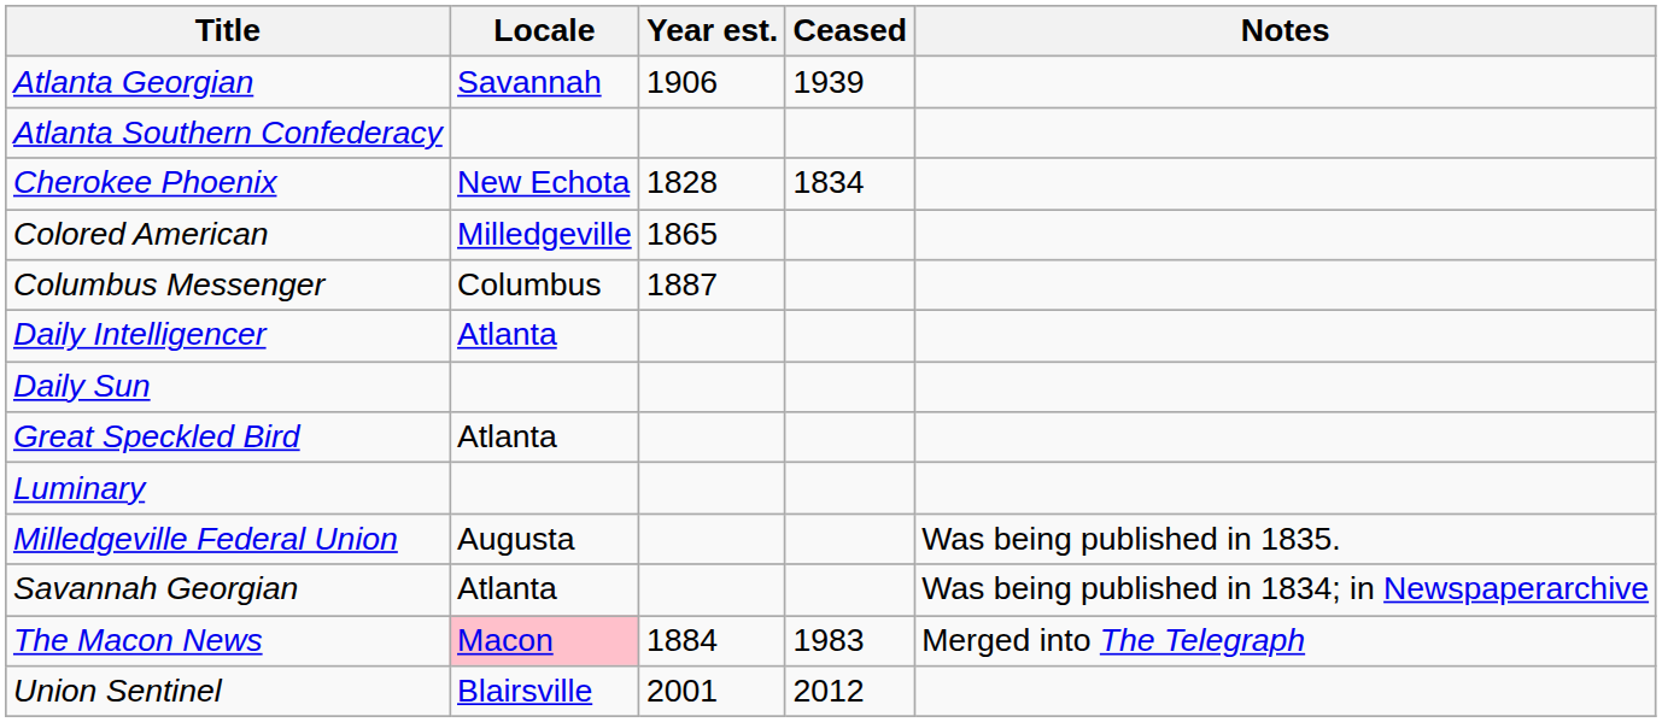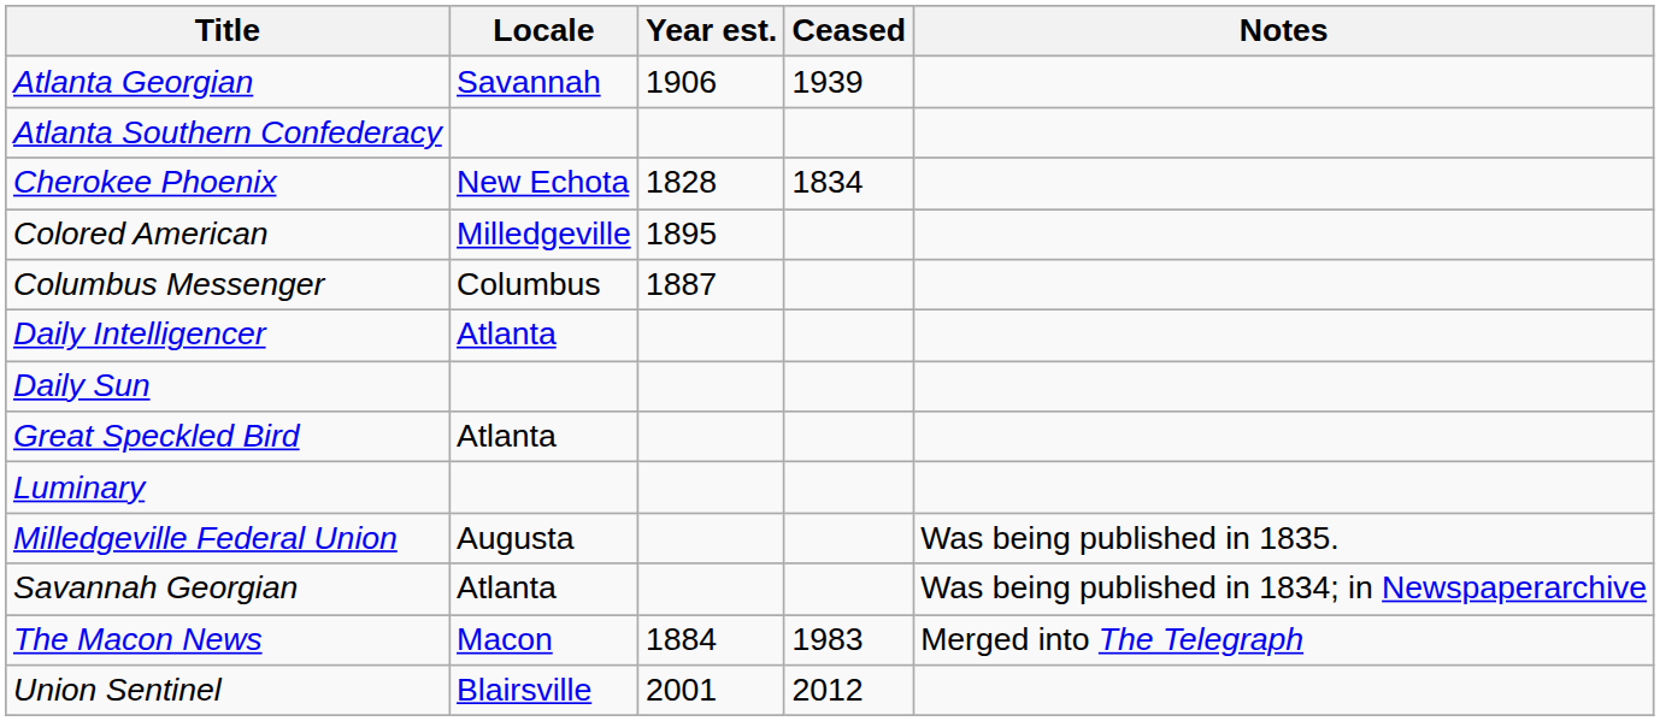 <table class="wikitable sortable">
 <tr>
 <th>Title</th>
 <th>Locale</th>
 <th>Year est.</th>
 <th>Ceased</th>
 <th>Notes</th>
 </tr>
 <tr>
 <td><em><a href='#'>Atlanta Georgian</a></em></td>
 <td><a href='#'>Savannah</a></td>
 <td>1906</td>
 <td>1939</td>
 <td></td>
 </tr>
 <tr>
 <td><em><a href='#'>Atlanta Southern Confederacy</a></em></td>
 <td></td>
 <td></td>
 <td></td>
 <td></td>
 </tr>
 <tr>
 <td><em><a href='#'>Cherokee Phoenix</a></em></td>
 <td><a href='#'>New Echota</a></td>
 <td>1828</td>
 <td>1834</td>
 <td></td>
 </tr>
 <tr>
 <td><em>Colored American</em></td>
 <td><a href='#'>Milledgeville</a></td>
-<td>1865</td>
+<td>1895</td>
 <td></td>
 <td></td>
 </tr>
 <tr>
 <td><em>Columbus Messenger</em></td>
 <td>Columbus</td>
 <td>1887</td>
 <td></td>
 <td></td>
 </tr>
 <tr>
 <td><em><a href='#'>Daily Intelligencer</a></em></td>
 <td><a href='#'>Atlanta</a></td>
 <td></td>
 <td></td>
 <td></td>
 </tr>
 <tr>
 <td><em><a href='#'>Daily Sun</a></em></td>
 <td></td>
 <td></td>
 <td></td>
 <td></td>
 </tr>
 <tr>
 <td><em><a href='#'>Great Speckled Bird</a></em></td>
 <td>Atlanta</td>
 <td></td>
 <td></td>
 <td></td>
 </tr>
 <tr>
 <td><em><a href='#'>Luminary</a></em></td>
 <td></td>
 <td></td>
 <td></td>
 <td></td>
 </tr>
 <tr>
 <td><em><a href='#'>Milledgeville Federal Union</a></em></td>
 <td>Augusta</td>
 <td></td>
 <td></td>
 <td>Was being published in 1835.</td>
 </tr>
 <tr>
 <td><em>Savannah Georgian</em></td>
 <td>Atlanta</td>
 <td></td>
 <td></td>
 <td>Was being published in 1834; in <a href='#'>Newspaperarchive</a></td>
 </tr>
 <tr>
 <td><em><a href='#'>The Macon News</a></em></td>
-<td style="background: pink;"><a href='#'>Macon</a></td>
+<td><a href='#'>Macon</a></td>
 <td>1884</td>
 <td>1983</td>
 <td>Merged into <a href='#'><em>The Telegraph</em></a></td>
 </tr>
 <tr>
 <td><em>Union Sentinel</em></td>
 <td><a href='#'>Blairsville</a></td>
 <td>2001</td>
 <td>2012</td>
 <td></td>
 </tr>
 </table>
